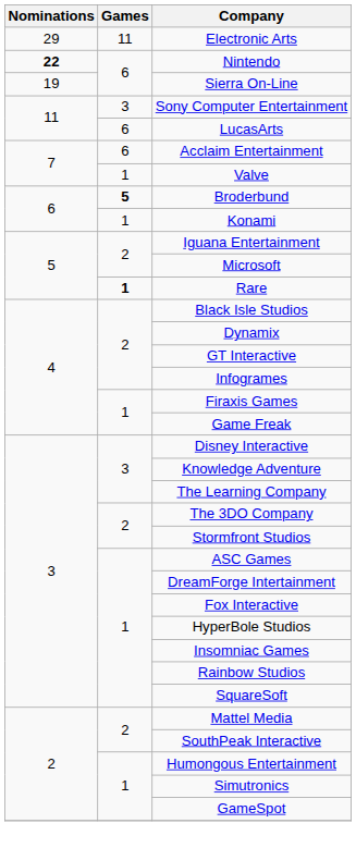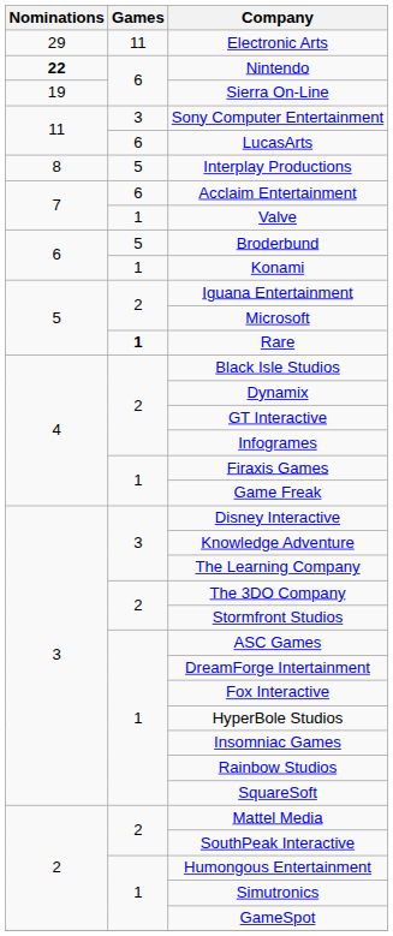 <table class="wikitable floatright" rowspan="2" style="text-align:center;" background: #f6e39c;>
 <tr>
 <th scope="col" align="center">Nominations</th>
 <th scope="col" align="center">Games</th>
 <th scope="col" align="center">Company</th>
 </tr>
 <tr>
 <td>29</td>
 <td>11</td>
 <td><a href='#'>Electronic Arts</a></td>
 </tr>
 <tr>
 <td><strong>22</strong></td>
 <td rowspan=2>6</td>
 <td><a href='#'>Nintendo</a></td>
 </tr>
 <tr>
 <td>19</td>
 <td><a href='#'>Sierra On-Line</a></td>
 </tr>
 <tr>
 <td rowspan=2>11</td>
 <td>3</td>
 <td><a href='#'>Sony Computer Entertainment</a></td>
 </tr>
 <tr>
 <td>6</td>
 <td><a href='#'>LucasArts</a></td>
 </tr>
 <tr>
+<td>8</td>
+<td>5</td>
+<td><a href='#'>Interplay Productions</a></td>
+</tr>
+<tr>
 <td rowspan=2>7</td>
 <td>6</td>
 <td><a href='#'>Acclaim Entertainment</a></td>
 </tr>
 <tr>
 <td>1</td>
 <td><a href='#'>Valve</a></td>
 </tr>
 <tr>
 <td rowspan=2>6</td>
-<td><strong>5</strong></td>
+<td>5</td>
 <td><a href='#'>Broderbund</a></td>
 </tr>
 <tr>
 <td>1</td>
 <td><a href='#'>Konami</a></td>
 </tr>
 <tr>
 <td rowspan=3>5</td>
 <td rowspan=2>2</td>
 <td><a href='#'>Iguana Entertainment</a></td>
 </tr>
 <tr>
 <td><a href='#'>Microsoft</a></td>
 </tr>
 <tr>
 <td><strong>1</strong></td>
 <td><a href='#'>Rare</a></td>
 </tr>
 <tr>
 <td rowspan=6>4</td>
 <td rowspan=4>2</td>
 <td><a href='#'>Black Isle Studios</a></td>
 </tr>
 <tr>
 <td><a href='#'>Dynamix</a></td>
 </tr>
 <tr>
 <td><a href='#'>GT Interactive</a></td>
 </tr>
 <tr>
 <td><a href='#'>Infogrames</a></td>
 </tr>
 <tr>
 <td rowspan=2>1</td>
 <td><a href='#'>Firaxis Games</a></td>
 </tr>
 <tr>
 <td><a href='#'>Game Freak</a></td>
 </tr>
 <tr>
 <td rowspan=12>3</td>
 <td rowspan=3>3</td>
 <td><a href='#'>Disney Interactive</a></td>
 </tr>
 <tr>
 <td><a href='#'>Knowledge Adventure</a></td>
 </tr>
 <tr>
 <td><a href='#'>The Learning Company</a></td>
 </tr>
 <tr>
 <td rowspan=2>2</td>
 <td><a href='#'>The 3DO Company</a></td>
 </tr>
 <tr>
 <td><a href='#'>Stormfront Studios</a></td>
 </tr>
 <tr>
 <td rowspan=7>1</td>
 <td><a href='#'>ASC Games</a></td>
 </tr>
 <tr>
 <td><a href='#'>DreamForge Intertainment</a></td>
 </tr>
 <tr>
 <td><a href='#'>Fox Interactive</a></td>
 </tr>
 <tr>
 <td>HyperBole Studios</td>
 </tr>
 <tr>
 <td><a href='#'>Insomniac Games</a></td>
 </tr>
 <tr>
 <td><a href='#'>Rainbow Studios</a></td>
 </tr>
 <tr>
 <td><a href='#'>SquareSoft</a></td>
 </tr>
 <tr>
 <td rowspan=5>2</td>
 <td rowspan=2>2</td>
 <td><a href='#'>Mattel Media</a></td>
 </tr>
 <tr>
 <td><a href='#'>SouthPeak Interactive</a></td>
 </tr>
 <tr>
 <td rowspan=3>1</td>
 <td><a href='#'>Humongous Entertainment</a></td>
 </tr>
 <tr>
 <td><a href='#'>Simutronics</a></td>
 </tr>
 <tr>
 <td><a href='#'>GameSpot</a></td>
 </tr>
 <tr>
 </tr>
 </table>
